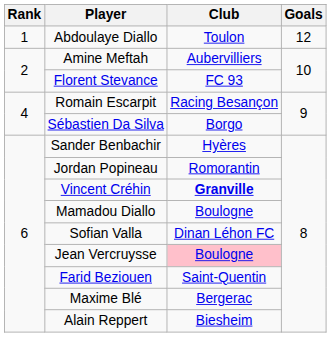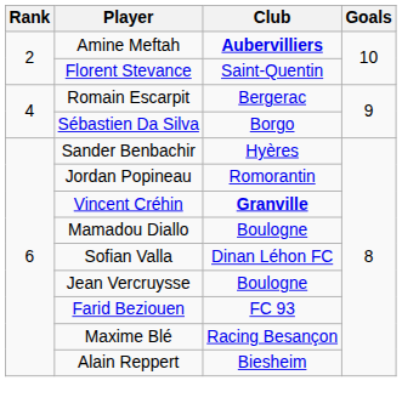 <table class="wikitable" style="text-align:center">
 <tr>
 <th>Rank</th>
 <th>Player</th>
 <th>Club</th>
 <th>Goals</th>
 </tr>
 <tr>
-<td>1</td>
-<td> Abdoulaye Diallo</td>
-<td><a href='#'>Toulon</a></td>
-<td>12</td>
-</tr>
-<tr>
 <td rowspan=2>2</td>
 <td> Amine Meftah</td>
-<td><a href='#'>Aubervilliers</a></td>
+<td><strong><a href='#'>Aubervilliers</a></strong></td>
 <td rowspan=2>10</td>
 </tr>
 <tr>
 <td> <a href='#'>Florent Stevance</a></td>
-<td><a href='#'>FC 93</a></td>
+<td><a href='#'>Saint-Quentin</a></td>
 </tr>
 <tr>
 <td rowspan=2>4</td>
 <td> Romain Escarpit</td>
-<td><a href='#'>Racing Besançon</a></td>
+<td><a href='#'>Bergerac</a></td>
 <td rowspan=2>9</td>
 </tr>
 <tr>
 <td> <a href='#'>Sébastien Da Silva</a></td>
 <td><a href='#'>Borgo</a></td>
 </tr>
 <tr>
 <td rowspan=9>6</td>
 <td> Sander Benbachir</td>
 <td><a href='#'>Hyères</a></td>
 <td rowspan=9>8</td>
 </tr>
 <tr>
 <td> Jordan Popineau</td>
 <td><a href='#'>Romorantin</a></td>
 </tr>
 <tr>
 <td> <a href='#'>Vincent Créhin</a></td>
 <td><strong><a href='#'>Granville</a></strong></td>
 </tr>
 <tr>
 <td> Mamadou Diallo</td>
 <td><a href='#'>Boulogne</a></td>
 </tr>
 <tr>
 <td> Sofian Valla</td>
 <td><a href='#'>Dinan Léhon FC</a></td>
 </tr>
 <tr>
 <td> Jean Vercruysse</td>
-<td style="background: pink;"><a href='#'>Boulogne</a></td>
+<td><a href='#'>Boulogne</a></td>
 </tr>
 <tr>
 <td> <a href='#'>Farid Beziouen</a></td>
-<td><a href='#'>Saint-Quentin</a></td>
+<td><a href='#'>FC 93</a></td>
 </tr>
 <tr>
 <td> Maxime Blé</td>
-<td><a href='#'>Bergerac</a></td>
+<td><a href='#'>Racing Besançon</a></td>
 </tr>
 <tr>
 <td> Alain Reppert</td>
 <td><a href='#'>Biesheim</a></td>
 </tr>
 </table>
